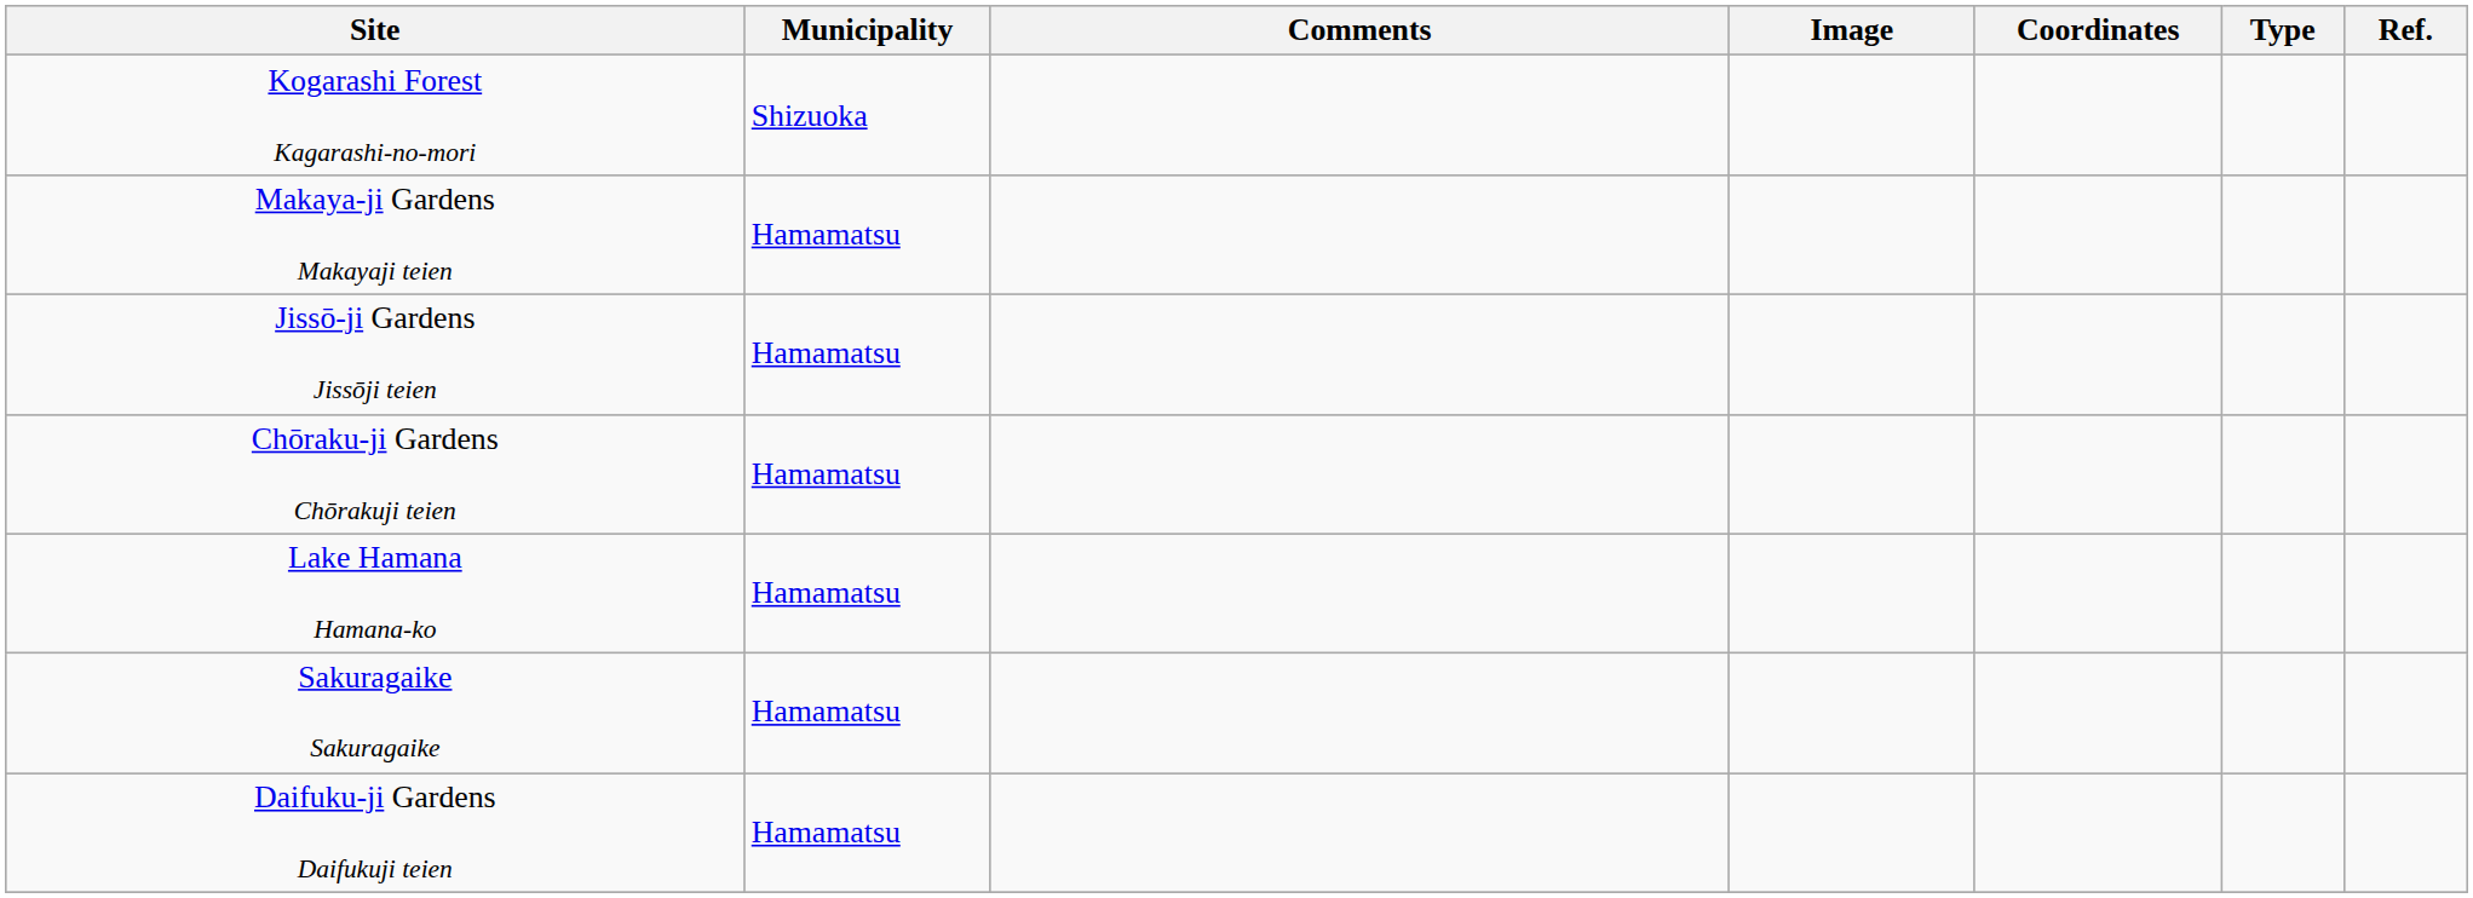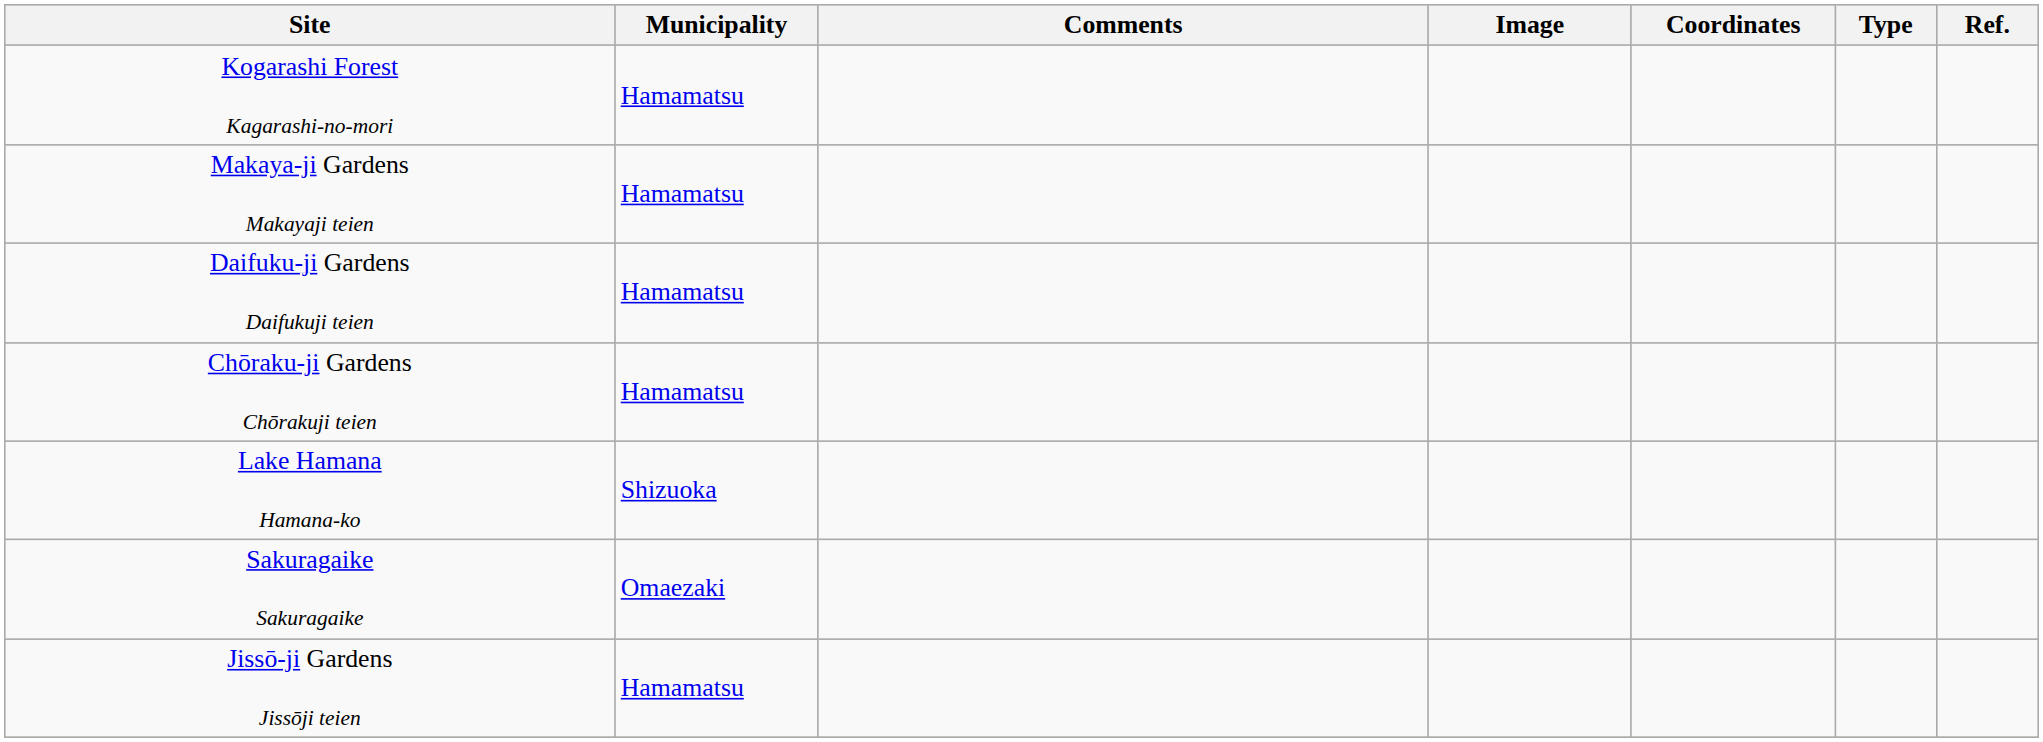 <table class="wikitable sortable"  style="width:100%;">
 <tr>
 <th width="30%" align="left">Site</th>
 <th width="10%" align="left">Municipality</th>
 <th width="30%" align="left" class="unsortable">Comments</th>
 <th width="10%" align="left"  class="unsortable">Image</th>
 <th width="10%" align="left" class="unsortable">Coordinates</th>
 <th width="5%" align="left">Type</th>
 <th width="5%" align="left"  class="unsortable">Ref.</th>
 </tr>
 <tr>
 <td align="center"><a href='#'>Kogarashi Forest</a><br><br><small><em>Kagarashi-no-mori</em></small></td>
-<td><a href='#'>Shizuoka</a></td>
+<td><a href='#'>Hamamatsu</a></td>
 <td></td>
 <td></td>
 <td></td>
 <td></td>
 <td></td>
 </tr>
 <tr>
 <td align="center"><a href='#'>Makaya-ji</a> Gardens<br><br><small><em>Makayaji teien</em></small></td>
 <td><a href='#'>Hamamatsu</a></td>
 <td></td>
 <td></td>
 <td></td>
 <td></td>
 <td></td>
 </tr>
 <tr>
-<td align="center"><a href='#'>Jissō-ji</a> Gardens<br><br><small><em>Jissōji teien</em></small></td>
+<td align="center"><a href='#'>Daifuku-ji</a> Gardens<br><br><small><em>Daifukuji teien</em></small></td>
 <td><a href='#'>Hamamatsu</a></td>
 <td></td>
 <td></td>
 <td></td>
 <td></td>
 <td></td>
 </tr>
 <tr>
 <td align="center"><a href='#'>Chōraku-ji</a> Gardens<br><br><small><em>Chōrakuji teien</em></small></td>
 <td><a href='#'>Hamamatsu</a></td>
 <td></td>
 <td></td>
 <td></td>
 <td></td>
 <td></td>
 </tr>
 <tr>
 <td align="center"><a href='#'>Lake Hamana</a><br><br><small><em>Hamana-ko</em></small></td>
-<td><a href='#'>Hamamatsu</a></td>
+<td><a href='#'>Shizuoka</a></td>
 <td></td>
 <td></td>
 <td></td>
 <td></td>
 <td></td>
 </tr>
 <tr>
 <td align="center"><a href='#'>Sakuragaike</a><br><br><small><em>Sakuragaike</em></small></td>
-<td><a href='#'>Hamamatsu</a></td>
+<td><a href='#'>Omaezaki</a></td>
 <td></td>
 <td></td>
 <td></td>
 <td></td>
 <td></td>
 </tr>
 <tr>
-<td align="center"><a href='#'>Daifuku-ji</a> Gardens<br><br><small><em>Daifukuji teien</em></small></td>
+<td align="center"><a href='#'>Jissō-ji</a> Gardens<br><br><small><em>Jissōji teien</em></small></td>
 <td><a href='#'>Hamamatsu</a></td>
 <td></td>
 <td></td>
 <td></td>
 <td></td>
 <td></td>
 </tr>
 <tr>
 </tr>
 </table>
